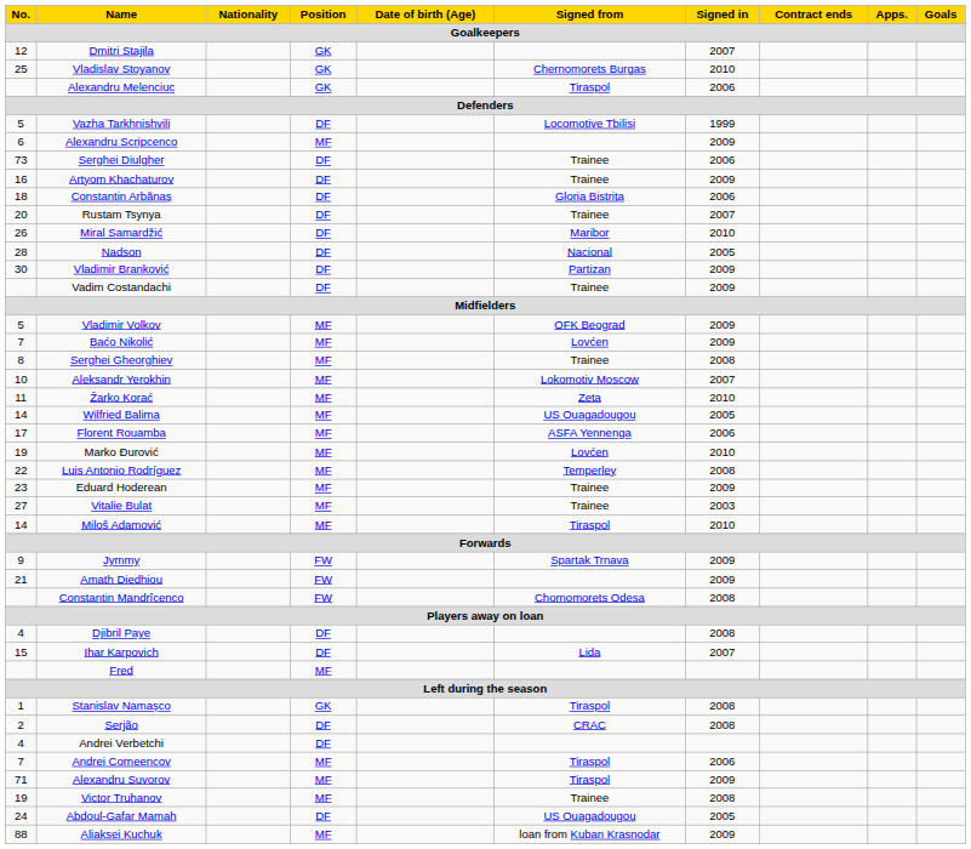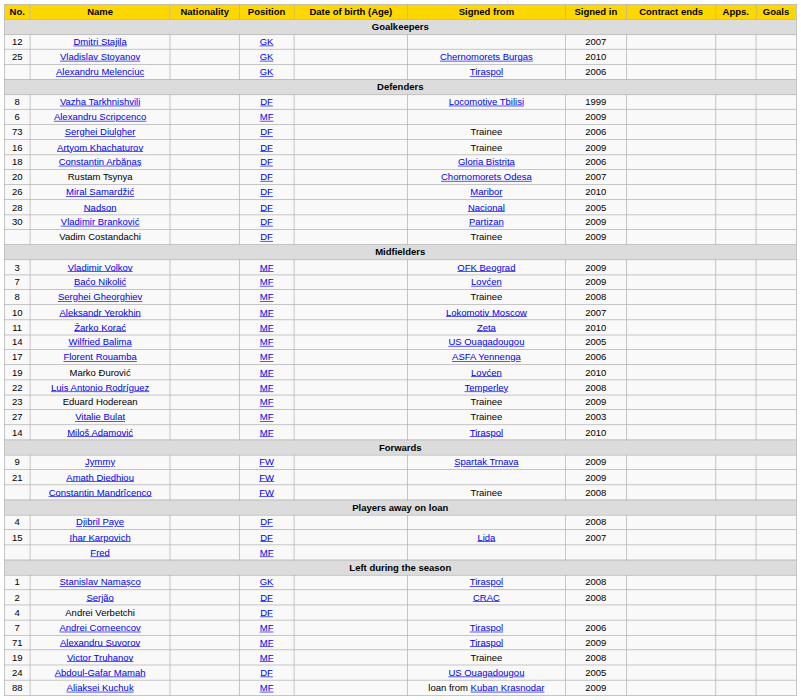 <table class="wikitable"  style="text-align:center; font-size:90%; width:95%;">
 <tr>
 <th style="background:gold; color:black; text-align:center;">No.</th>
 <th style="background:gold; color:black; text-align:center;">Name</th>
 <th style="background:gold; color:black; text-align:center;">Nationality</th>
 <th style="background:gold; color:black; text-align:center;">Position</th>
 <th style="background:gold; color:black; text-align:center;">Date of birth (Age)</th>
 <th style="background:gold; color:black; text-align:center;">Signed from</th>
 <th style="background:gold; color:black; text-align:center;">Signed in</th>
 <th style="background:gold; color:black; text-align:center;">Contract ends</th>
 <th style="background:gold; color:black; text-align:center;">Apps.</th>
 <th style="background:gold; color:black; text-align:center;">Goals</th>
 </tr>
 <tr>
 <th colspan="11"  style="background:#dcdcdc; text-align:center;">Goalkeepers</th>
 </tr>
 <tr>
 <td>12</td>
 <td><a href='#'>Dmitri Stajila</a></td>
 <td></td>
 <td><a href='#'>GK</a></td>
 <td></td>
 <td></td>
 <td>2007</td>
 <td></td>
 <td></td>
 <td></td>
 </tr>
 <tr>
 <td>25</td>
 <td><a href='#'>Vladislav Stoyanov</a></td>
 <td></td>
 <td><a href='#'>GK</a></td>
 <td></td>
 <td><a href='#'>Chernomorets Burgas</a></td>
 <td>2010</td>
 <td></td>
 <td></td>
 <td></td>
 </tr>
 <tr>
 <td></td>
 <td><a href='#'>Alexandru Melenciuc</a></td>
 <td></td>
 <td><a href='#'>GK</a></td>
 <td></td>
 <td><a href='#'>Tiraspol</a></td>
 <td>2006</td>
 <td></td>
 <td></td>
 <td></td>
 </tr>
 <tr>
 <th colspan="11"  style="background:#dcdcdc; text-align:center;">Defenders</th>
 </tr>
 <tr>
-<td>5</td>
+<td>8</td>
 <td><a href='#'>Vazha Tarkhnishvili</a></td>
 <td></td>
 <td><a href='#'>DF</a></td>
 <td></td>
 <td><a href='#'>Locomotive Tbilisi</a></td>
 <td>1999</td>
 <td></td>
 <td></td>
 <td></td>
 </tr>
 <tr>
 <td>6</td>
 <td><a href='#'>Alexandru Scripcenco</a></td>
 <td></td>
 <td><a href='#'>MF</a></td>
 <td></td>
 <td></td>
 <td>2009</td>
 <td></td>
 <td></td>
 <td></td>
 </tr>
 <tr>
 <td>73</td>
 <td><a href='#'>Serghei Diulgher</a></td>
 <td></td>
 <td><a href='#'>DF</a></td>
 <td></td>
 <td>Trainee</td>
 <td>2006</td>
 <td></td>
 <td></td>
 <td></td>
 </tr>
 <tr>
 <td>16</td>
 <td><a href='#'>Artyom Khachaturov</a></td>
 <td></td>
 <td><a href='#'>DF</a></td>
 <td></td>
 <td>Trainee</td>
 <td>2009</td>
 <td></td>
 <td></td>
 <td></td>
 </tr>
 <tr>
 <td>18</td>
 <td><a href='#'>Constantin Arbănaș</a></td>
 <td></td>
 <td><a href='#'>DF</a></td>
 <td></td>
 <td><a href='#'>Gloria Bistrița</a></td>
 <td>2006</td>
 <td></td>
 <td></td>
 <td></td>
 </tr>
 <tr>
 <td>20</td>
 <td>Rustam Tsynya</td>
 <td></td>
 <td><a href='#'>DF</a></td>
 <td></td>
-<td>Trainee</td>
+<td><a href='#'>Chornomorets Odesa</a></td>
 <td>2007</td>
 <td></td>
 <td></td>
 <td></td>
 </tr>
 <tr>
 <td>26</td>
 <td><a href='#'>Miral Samardžić</a></td>
 <td></td>
 <td><a href='#'>DF</a></td>
 <td></td>
 <td><a href='#'>Maribor</a></td>
 <td>2010</td>
 <td></td>
 <td></td>
 <td></td>
 </tr>
 <tr>
 <td>28</td>
 <td><a href='#'>Nadson</a></td>
 <td></td>
 <td><a href='#'>DF</a></td>
 <td></td>
 <td><a href='#'>Nacional</a></td>
 <td>2005</td>
 <td></td>
 <td></td>
 <td></td>
 </tr>
 <tr>
 <td>30</td>
 <td><a href='#'>Vladimir Branković</a></td>
 <td></td>
 <td><a href='#'>DF</a></td>
 <td></td>
 <td><a href='#'>Partizan</a></td>
 <td>2009</td>
 <td></td>
 <td></td>
 <td></td>
 </tr>
 <tr>
 <td></td>
 <td>Vadim Costandachi</td>
 <td></td>
 <td><a href='#'>DF</a></td>
 <td></td>
 <td>Trainee</td>
 <td>2009</td>
 <td></td>
 <td></td>
 <td></td>
 </tr>
 <tr>
 <th colspan="11"  style="background:#dcdcdc; text-align:center;">Midfielders</th>
 </tr>
 <tr>
-<td>5</td>
+<td>3</td>
 <td><a href='#'>Vladimir Volkov</a></td>
 <td></td>
 <td><a href='#'>MF</a></td>
 <td></td>
 <td><a href='#'>OFK Beograd</a></td>
 <td>2009</td>
 <td></td>
 <td></td>
 <td></td>
 </tr>
 <tr>
 <td>7</td>
 <td><a href='#'>Baćo Nikolić</a></td>
 <td></td>
 <td><a href='#'>MF</a></td>
 <td></td>
 <td><a href='#'>Lovćen</a></td>
 <td>2009</td>
 <td></td>
 <td></td>
 <td></td>
 </tr>
 <tr>
 <td>8</td>
 <td><a href='#'>Serghei Gheorghiev</a></td>
 <td></td>
 <td><a href='#'>MF</a></td>
 <td></td>
 <td>Trainee</td>
 <td>2008</td>
 <td></td>
 <td></td>
 <td></td>
 </tr>
 <tr>
 <td>10</td>
 <td><a href='#'>Aleksandr Yerokhin</a></td>
 <td></td>
 <td><a href='#'>MF</a></td>
 <td></td>
 <td><a href='#'>Lokomotiv Moscow</a></td>
 <td>2007</td>
 <td></td>
 <td></td>
 <td></td>
 </tr>
 <tr>
 <td>11</td>
 <td><a href='#'>Žarko Korać</a></td>
 <td></td>
 <td><a href='#'>MF</a></td>
 <td></td>
 <td><a href='#'>Zeta</a></td>
 <td>2010</td>
 <td></td>
 <td></td>
 <td></td>
 </tr>
 <tr>
 <td>14</td>
 <td><a href='#'>Wilfried Balima</a></td>
 <td></td>
 <td><a href='#'>MF</a></td>
 <td></td>
 <td><a href='#'>US Ouagadougou</a></td>
 <td>2005</td>
 <td></td>
 <td></td>
 <td></td>
 </tr>
 <tr>
 <td>17</td>
 <td><a href='#'>Florent Rouamba</a></td>
 <td></td>
 <td><a href='#'>MF</a></td>
 <td></td>
 <td><a href='#'>ASFA Yennenga</a></td>
 <td>2006</td>
 <td></td>
 <td></td>
 <td></td>
 </tr>
 <tr>
 <td>19</td>
 <td>Marko Đurović</td>
 <td></td>
 <td><a href='#'>MF</a></td>
 <td></td>
 <td><a href='#'>Lovćen</a></td>
 <td>2010</td>
 <td></td>
 <td></td>
 <td></td>
 </tr>
 <tr>
 <td>22</td>
 <td><a href='#'>Luis Antonio Rodríguez</a></td>
 <td></td>
 <td><a href='#'>MF</a></td>
 <td></td>
 <td><a href='#'>Temperley</a></td>
 <td>2008</td>
 <td></td>
 <td></td>
 <td></td>
 </tr>
 <tr>
 <td>23</td>
 <td>Eduard Hoderean</td>
 <td></td>
 <td><a href='#'>MF</a></td>
 <td></td>
 <td>Trainee</td>
 <td>2009</td>
 <td></td>
 <td></td>
 <td></td>
 </tr>
 <tr>
 <td>27</td>
 <td><a href='#'>Vitalie Bulat</a></td>
 <td></td>
 <td><a href='#'>MF</a></td>
 <td></td>
 <td>Trainee</td>
 <td>2003</td>
 <td></td>
 <td></td>
 <td></td>
 </tr>
 <tr>
 <td>14</td>
 <td><a href='#'>Miloš Adamović</a></td>
 <td></td>
 <td><a href='#'>MF</a></td>
 <td></td>
 <td><a href='#'>Tiraspol</a></td>
 <td>2010</td>
 <td></td>
 <td></td>
 <td></td>
 </tr>
 <tr>
 <th colspan="11"  style="background:#dcdcdc; text-align:center;">Forwards</th>
 </tr>
 <tr>
 <td>9</td>
 <td><a href='#'>Jymmy</a></td>
 <td></td>
 <td><a href='#'>FW</a></td>
 <td></td>
 <td><a href='#'>Spartak Trnava</a></td>
 <td>2009</td>
 <td></td>
 <td></td>
 <td></td>
 </tr>
 <tr>
 <td>21</td>
 <td><a href='#'>Amath Diedhiou</a></td>
 <td></td>
 <td><a href='#'>FW</a></td>
 <td></td>
 <td></td>
 <td>2009</td>
 <td></td>
 <td></td>
 <td></td>
 </tr>
 <tr>
 <td></td>
 <td><a href='#'>Constantin Mandrîcenco</a></td>
 <td></td>
 <td><a href='#'>FW</a></td>
 <td></td>
-<td><a href='#'>Chornomorets Odesa</a></td>
+<td>Trainee</td>
 <td>2008</td>
 <td></td>
 <td></td>
 <td></td>
 </tr>
 <tr>
 <th colspan="11"  style="background:#dcdcdc; text-align:center;">Players away on loan</th>
 </tr>
 <tr>
 <td>4</td>
 <td><a href='#'>Djibril Paye</a></td>
 <td></td>
 <td><a href='#'>DF</a></td>
 <td></td>
 <td></td>
 <td>2008</td>
 <td></td>
 <td></td>
 <td></td>
 </tr>
 <tr>
 <td>15</td>
 <td><a href='#'>Ihar Karpovich</a></td>
 <td></td>
 <td><a href='#'>DF</a></td>
 <td></td>
 <td><a href='#'>Lida</a></td>
 <td>2007</td>
 <td></td>
 <td></td>
 <td></td>
 </tr>
 <tr>
 <td></td>
 <td><a href='#'>Fred</a></td>
 <td></td>
 <td><a href='#'>MF</a></td>
 <td></td>
 <td></td>
 <td></td>
 <td></td>
 <td></td>
 <td></td>
 </tr>
 <tr>
 <th colspan="11"  style="background:#dcdcdc; text-align:center;">Left during the season</th>
 </tr>
 <tr>
 <td>1</td>
 <td><a href='#'>Stanislav Namașco</a></td>
 <td></td>
 <td><a href='#'>GK</a></td>
 <td></td>
 <td><a href='#'>Tiraspol</a></td>
 <td>2008</td>
 <td></td>
 <td></td>
 <td></td>
 </tr>
 <tr>
 <td>2</td>
 <td><a href='#'>Serjão</a></td>
 <td></td>
 <td><a href='#'>DF</a></td>
 <td></td>
 <td><a href='#'>CRAC</a></td>
 <td>2008</td>
 <td></td>
 <td></td>
 <td></td>
 </tr>
 <tr>
 <td>4</td>
 <td>Andrei Verbetchi</td>
 <td></td>
 <td><a href='#'>DF</a></td>
 <td></td>
 <td></td>
 <td></td>
 <td></td>
 <td></td>
 <td></td>
 </tr>
 <tr>
 <td>7</td>
 <td><a href='#'>Andrei Corneencov</a></td>
 <td></td>
 <td><a href='#'>MF</a></td>
 <td></td>
 <td><a href='#'>Tiraspol</a></td>
 <td>2006</td>
 <td></td>
 <td></td>
 <td></td>
 </tr>
 <tr>
 <td>71</td>
 <td><a href='#'>Alexandru Suvorov</a></td>
 <td></td>
 <td><a href='#'>MF</a></td>
 <td></td>
 <td><a href='#'>Tiraspol</a></td>
 <td>2009</td>
 <td></td>
 <td></td>
 <td></td>
 </tr>
 <tr>
 <td>19</td>
 <td><a href='#'>Victor Truhanov</a></td>
 <td></td>
 <td><a href='#'>MF</a></td>
 <td></td>
 <td>Trainee</td>
 <td>2008</td>
 <td></td>
 <td></td>
 <td></td>
 </tr>
 <tr>
 <td>24</td>
 <td><a href='#'>Abdoul-Gafar Mamah</a></td>
 <td></td>
 <td><a href='#'>DF</a></td>
 <td></td>
 <td><a href='#'>US Ouagadougou</a></td>
 <td>2005</td>
 <td></td>
 <td></td>
 <td></td>
 </tr>
 <tr>
 <td>88</td>
 <td><a href='#'>Aliaksei Kuchuk</a></td>
 <td></td>
 <td><a href='#'>MF</a></td>
 <td></td>
 <td>loan from <a href='#'>Kuban Krasnodar</a></td>
 <td>2009</td>
 <td></td>
 <td></td>
 <td></td>
 </tr>
 </table>
